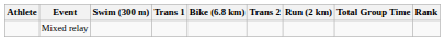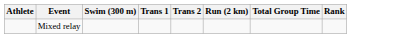 <table class="wikitable" style="font-size:90%">
 <tr>
 <th>Athlete</th>
 <th>Event</th>
 <th>Swim (300 m)</th>
 <th>Trans 1</th>
-<th>Bike (6.8 km)</th>
 <th>Trans 2</th>
 <th>Run (2 km)</th>
 <th>Total Group Time</th>
 <th>Rank</th>
 </tr>
 <tr align=center>
 <td align=left></td>
 <td align=left>Mixed relay</td>
 <td></td>
 <td></td>
 <td></td>
 <td></td>
 <td></td>
 <td></td>
-<td></td>
 </tr>
 </table>
